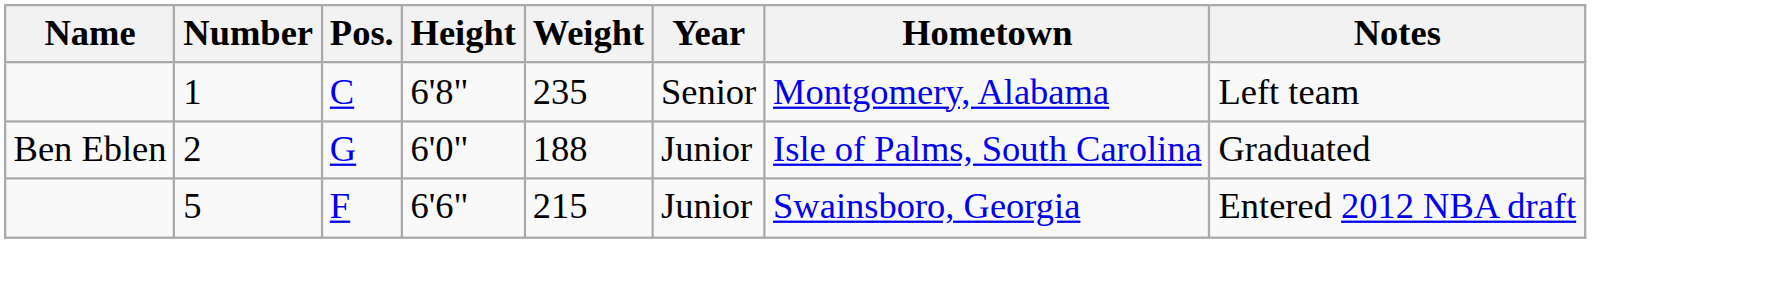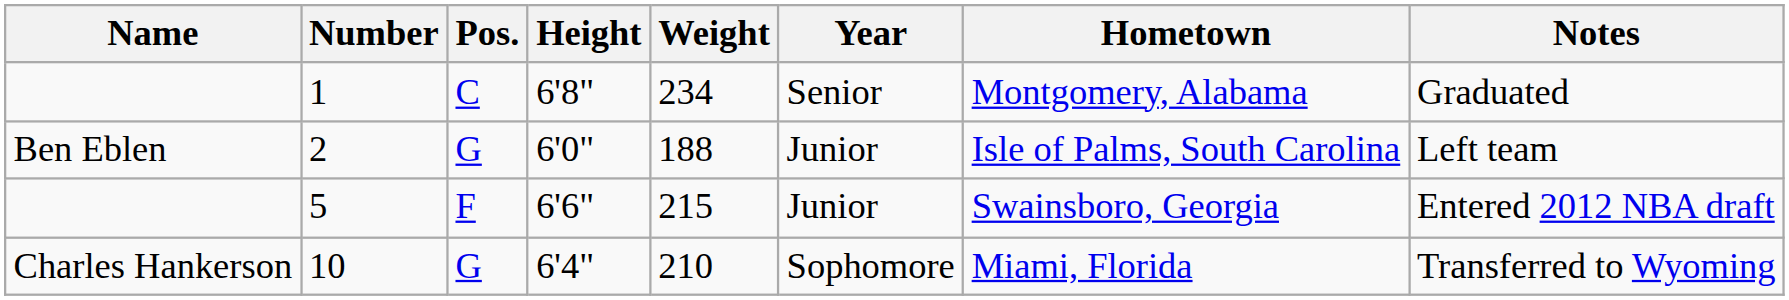 <table class="wikitable sortable" border="1">
 <tr>
 <th>Name</th>
 <th>Number</th>
 <th>Pos.</th>
 <th>Height</th>
 <th>Weight</th>
 <th>Year</th>
 <th>Hometown</th>
 <th class="unsortable">Notes</th>
 </tr>
 <tr>
 <td></td>
 <td>1</td>
 <td><a href='#'>C</a></td>
 <td>6'8"</td>
-<td>235</td>
+<td>234</td>
 <td>Senior</td>
 <td><a href='#'>Montgomery, Alabama</a></td>
-<td>Left team</td>
+<td>Graduated</td>
 </tr>
 <tr>
 <td>Ben Eblen</td>
 <td>2</td>
 <td><a href='#'>G</a></td>
 <td>6'0"</td>
 <td>188</td>
 <td>Junior</td>
 <td><a href='#'>Isle of Palms, South Carolina</a></td>
-<td>Graduated</td>
+<td>Left team</td>
 </tr>
 <tr>
 <td></td>
 <td>5</td>
 <td><a href='#'>F</a></td>
 <td>6'6"</td>
 <td>215</td>
 <td>Junior</td>
 <td><a href='#'>Swainsboro, Georgia</a></td>
 <td>Entered <a href='#'>2012 NBA draft</a></td>
 </tr>
+<tr>
+<td>Charles Hankerson</td>
+<td>10</td>
+<td><a href='#'>G</a></td>
+<td>6'4"</td>
+<td>210</td>
+<td>Sophomore</td>
+<td><a href='#'>Miami, Florida</a></td>
+<td>Transferred to <a href='#'>Wyoming</a></td>
+</tr>
 </table>
